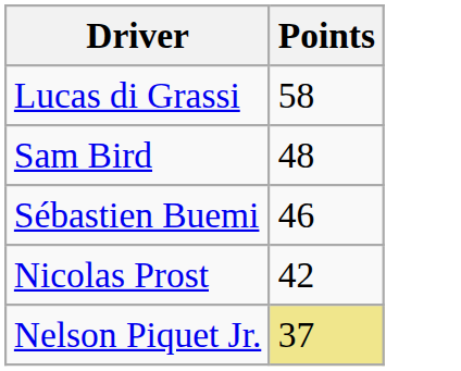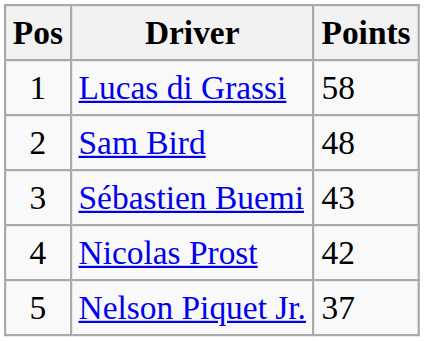 <table class="wikitable" style="font-size: 95%;">
 <tr>
+<th>Pos</th>
 <th>Driver</th>
 <th>Points</th>
 </tr>
 <tr>
+<td align="center">1</td>
 <td> <a href='#'>Lucas di Grassi</a></td>
 <td align="left">58</td>
 </tr>
 <tr>
+<td align="center">2</td>
 <td> <a href='#'>Sam Bird</a></td>
 <td align="left">48</td>
 </tr>
 <tr>
+<td align="center">3</td>
 <td> <a href='#'>Sébastien Buemi</a></td>
-<td align="left">46</td>
+<td align="left">43</td>
 </tr>
 <tr>
+<td align="center">4</td>
 <td> <a href='#'>Nicolas Prost</a></td>
 <td align="left">42</td>
 </tr>
 <tr>
+<td align="center">5</td>
 <td> <a href='#'>Nelson Piquet Jr.</a></td>
-<td align="left" style="background: khaki;">37</td>
+<td align="left">37</td>
 </tr>
 </table>
